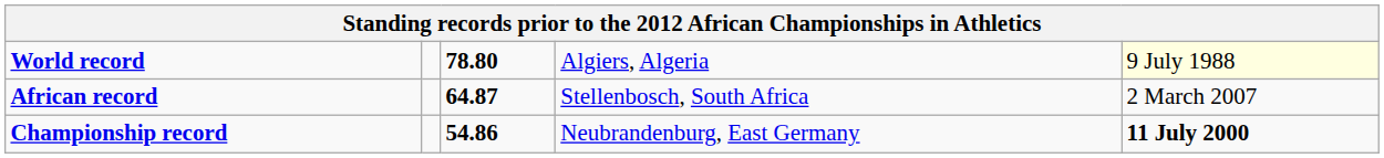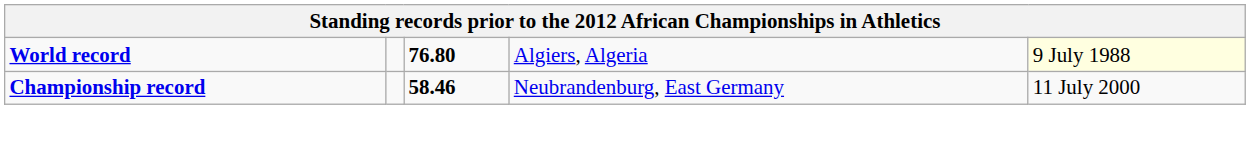 <table class="wikitable" width=75%>
 <tr>
 <th colspan="5">Standing records prior to the 2012 African Championships in Athletics</th>
 </tr>
 <tr>
 <td><strong><a href='#'>World record</a></strong></td>
 <td></td>
-<td><strong>78.80 </strong></td>
+<td><strong>76.80 </strong></td>
 <td><a href='#'>Algiers</a>, <a href='#'>Algeria</a></td>
 <td style="background: lightyellow;">9 July 1988</td>
 </tr>
 <tr>
-<td><strong><a href='#'>African record</a></strong></td>
-<td></td>
-<td><strong>64.87</strong></td>
-<td><a href='#'>Stellenbosch</a>, <a href='#'>South Africa</a></td>
-<td>2 March 2007</td>
-</tr>
-<tr>
 <td><strong><a href='#'>Championship record</a></strong></td>
 <td></td>
-<td><strong>54.86</strong></td>
+<td><strong>58.46</strong></td>
 <td><a href='#'>Neubrandenburg</a>, <a href='#'>East Germany</a></td>
-<td><strong>11 July 2000</strong></td>
+<td>11 July 2000</td>
 </tr>
 </table>
